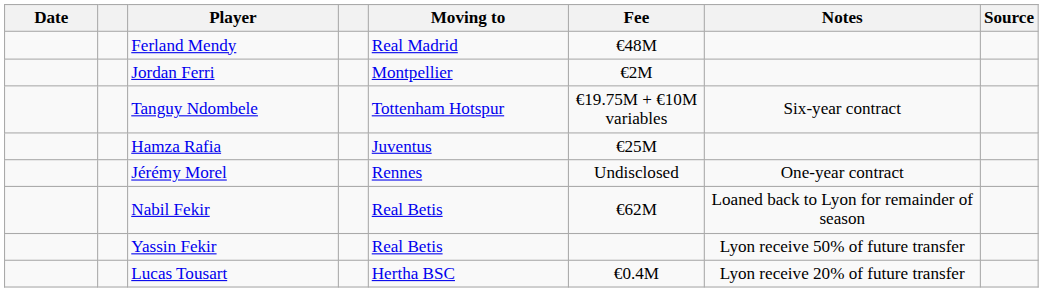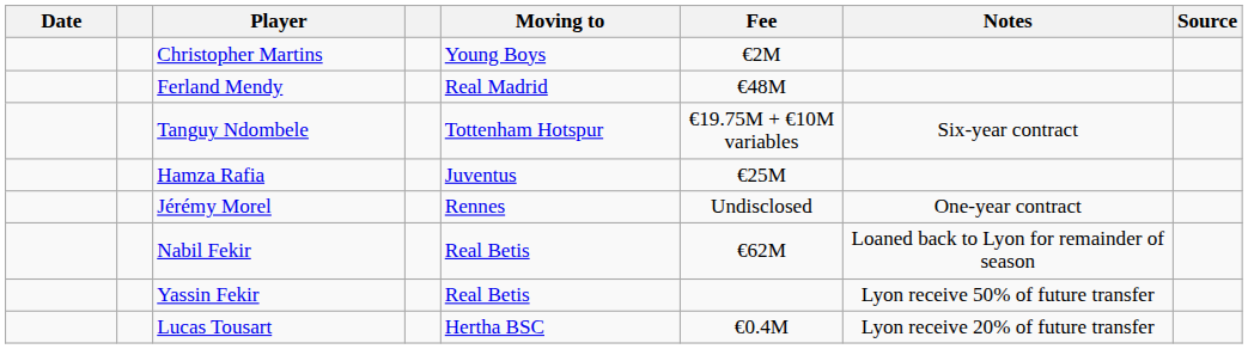 <table class="wikitable sortable">
 <tr>
 <th style="width:80px;">Date</th>
 <th style="width:20px;"></th>
 <th style="width:190px;">Player</th>
 <th style="width:20px;"></th>
 <th style="width:180px;">Moving to</th>
 <th style="width:120px;" class="unsortable">Fee</th>
 <th style="width:250px;" class="unsortable">Notes</th>
 <th style="width:20px;">Source</th>
 </tr>
 <tr>
 <td></td>
 <td align="center"></td>
-<td> <a href='#'>Ferland Mendy</a></td>
+<td> <a href='#'>Christopher Martins</a></td>
 <td align="center"></td>
-<td> <a href='#'>Real Madrid</a></td>
-<td align="center">€48M</td>
+<td> <a href='#'>Young Boys</a></td>
+<td align="center">€2M</td>
 <td align="center"></td>
 <td></td>
 </tr>
 <tr>
 <td></td>
 <td align="center"></td>
-<td> <a href='#'>Jordan Ferri</a></td>
+<td> <a href='#'>Ferland Mendy</a></td>
 <td align="center"></td>
-<td> <a href='#'>Montpellier</a></td>
-<td align="center">€2M</td>
+<td> <a href='#'>Real Madrid</a></td>
+<td align="center">€48M</td>
 <td align="center"></td>
 <td></td>
 </tr>
 <tr>
 <td></td>
 <td align="center"></td>
 <td> <a href='#'>Tanguy Ndombele</a></td>
 <td align="center"></td>
 <td> <a href='#'>Tottenham Hotspur</a></td>
 <td align="center">€19.75M + €10M variables</td>
 <td align="center">Six-year contract</td>
 <td><small></small></td>
 </tr>
 <tr>
 <td></td>
 <td align="center"></td>
 <td> <a href='#'>Hamza Rafia</a></td>
 <td align="center"></td>
 <td> <a href='#'>Juventus</a></td>
 <td align="center">€25M</td>
 <td align="center"></td>
 <td><small></small></td>
 </tr>
 <tr>
 <td></td>
 <td align="center"></td>
 <td> <a href='#'>Jérémy Morel</a></td>
 <td align="center"></td>
 <td> <a href='#'>Rennes</a></td>
 <td align="center">Undisclosed</td>
 <td align="center">One-year contract</td>
 <td><small></small></td>
 </tr>
 <tr>
 <td></td>
 <td align="center"></td>
 <td> <a href='#'>Nabil Fekir</a></td>
 <td align="center"></td>
 <td> <a href='#'>Real Betis</a></td>
 <td align="center">€62M</td>
 <td align="center">Loaned back to Lyon for remainder of season</td>
 <td><small></small></td>
 </tr>
 <tr>
 <td></td>
 <td align="center"></td>
 <td> <a href='#'>Yassin Fekir</a></td>
 <td align="center"></td>
 <td> <a href='#'>Real Betis</a></td>
 <td align="center"></td>
 <td align="center">Lyon receive 50% of future transfer</td>
 <td><small></small></td>
 </tr>
 <tr>
 <td></td>
 <td align="center"></td>
 <td> <a href='#'>Lucas Tousart</a></td>
 <td align="center"></td>
 <td> <a href='#'>Hertha BSC</a></td>
 <td align="center">€0.4M</td>
 <td align="center">Lyon receive 20% of future transfer</td>
 <td><small></small></td>
 </tr>
 </table>
